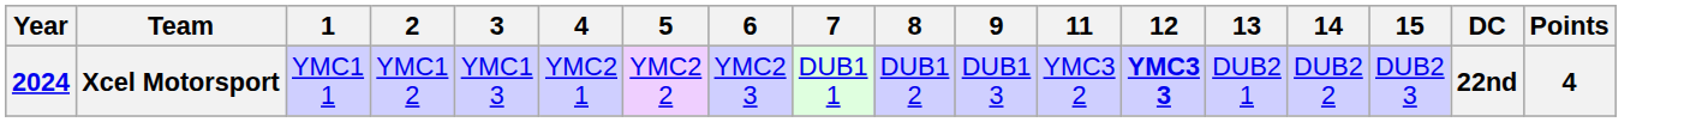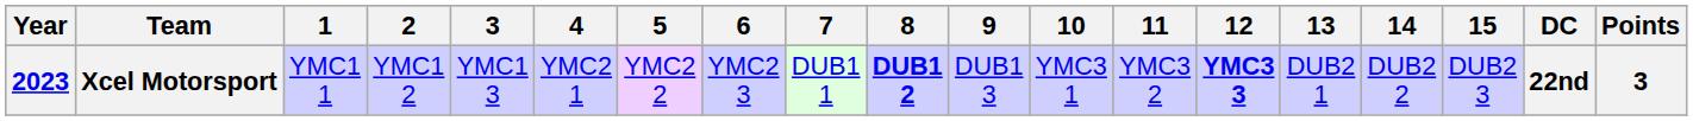 <table class="wikitable" style="text-align:center; font-size:85%">
 <tr>
 <th>Year</th>
 <th>Team</th>
 <th>1</th>
 <th>2</th>
 <th>3</th>
 <th>4</th>
 <th>5</th>
 <th>6</th>
 <th>7</th>
 <th>8</th>
 <th>9</th>
+<th>10</th>
 <th>11</th>
 <th>12</th>
 <th>13</th>
 <th>14</th>
 <th>15</th>
 <th>DC</th>
 <th>Points</th>
 </tr>
 <tr>
-<th><a href='#'>2024</a></th>
+<th><a href='#'>2023</a></th>
 <th nowrap>Xcel Motorsport</th>
 <td style="background:#cfcfff;"><a href='#'>YMC1<br>1</a><br></td>
 <td style="background:#cfcfff;"><a href='#'>YMC1<br>2</a> <br></td>
 <td style="background:#cfcfff;"><a href='#'>YMC1<br>3</a> <br></td>
 <td style="background:#cfcfff;"><a href='#'>YMC2<br>1</a> <br></td>
 <td style="background:#efcfff;"><a href='#'>YMC2<br>2</a> <br></td>
 <td style="background:#cfcfff;"><a href='#'>YMC2<br>3</a> <br></td>
 <td style="background:#dfffdf;"><a href='#'>DUB1<br>1</a><br></td>
-<td style="background:#cfcfff;"><a href='#'>DUB1<br>2</a><br></td>
+<td style="background:#cfcfff;"><strong><a href='#'>DUB1<br>2</a><br></strong></td>
 <td style="background:#cfcfff;"><a href='#'>DUB1<br>3</a> <br></td>
+<td style="background:#cfcfff;"><a href='#'>YMC3<br>1</a>  <br></td>
 <td style="background:#cfcfff;"><a href='#'>YMC3<br>2</a>  <br></td>
 <td style="background:#cfcfff;"><strong><a href='#'>YMC3<br>3</a>  <br></strong></td>
 <td style="background:#cfcfff;"><a href='#'>DUB2<br>1</a>  <br></td>
 <td style="background:#cfcfff;"><a href='#'>DUB2<br>2</a>  <br></td>
 <td style="background:#CFCFFF;"><a href='#'>DUB2<br>3</a>  <br></td>
 <th>22nd</th>
-<th>4</th>
+<th>3</th>
 </tr>
 </table>
